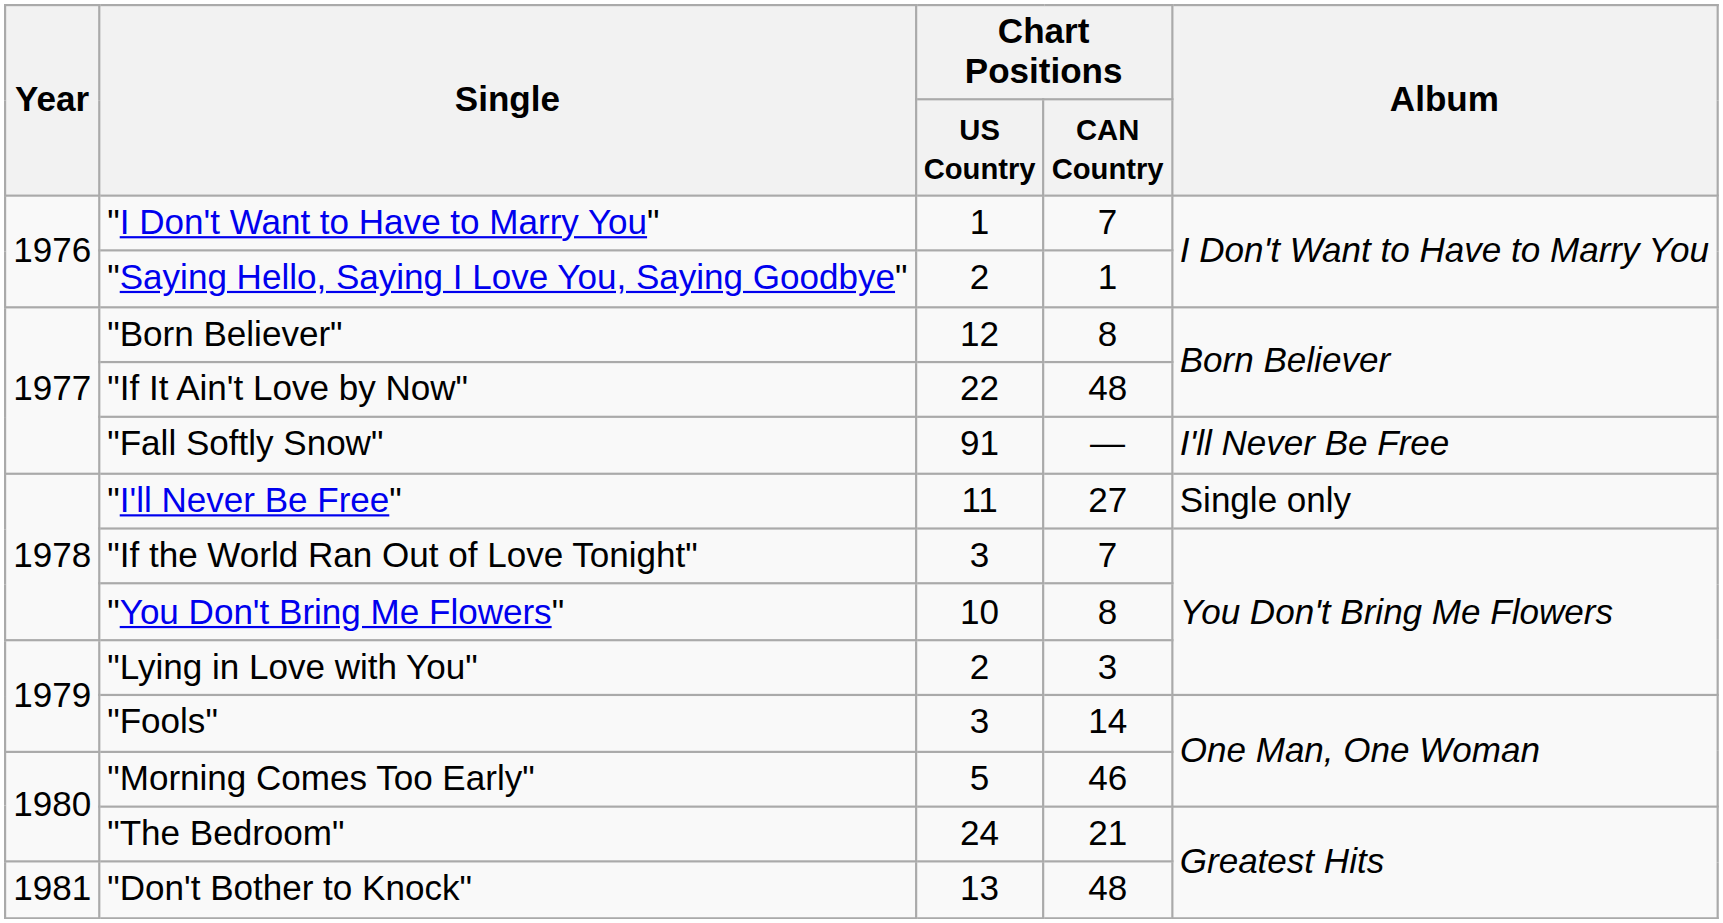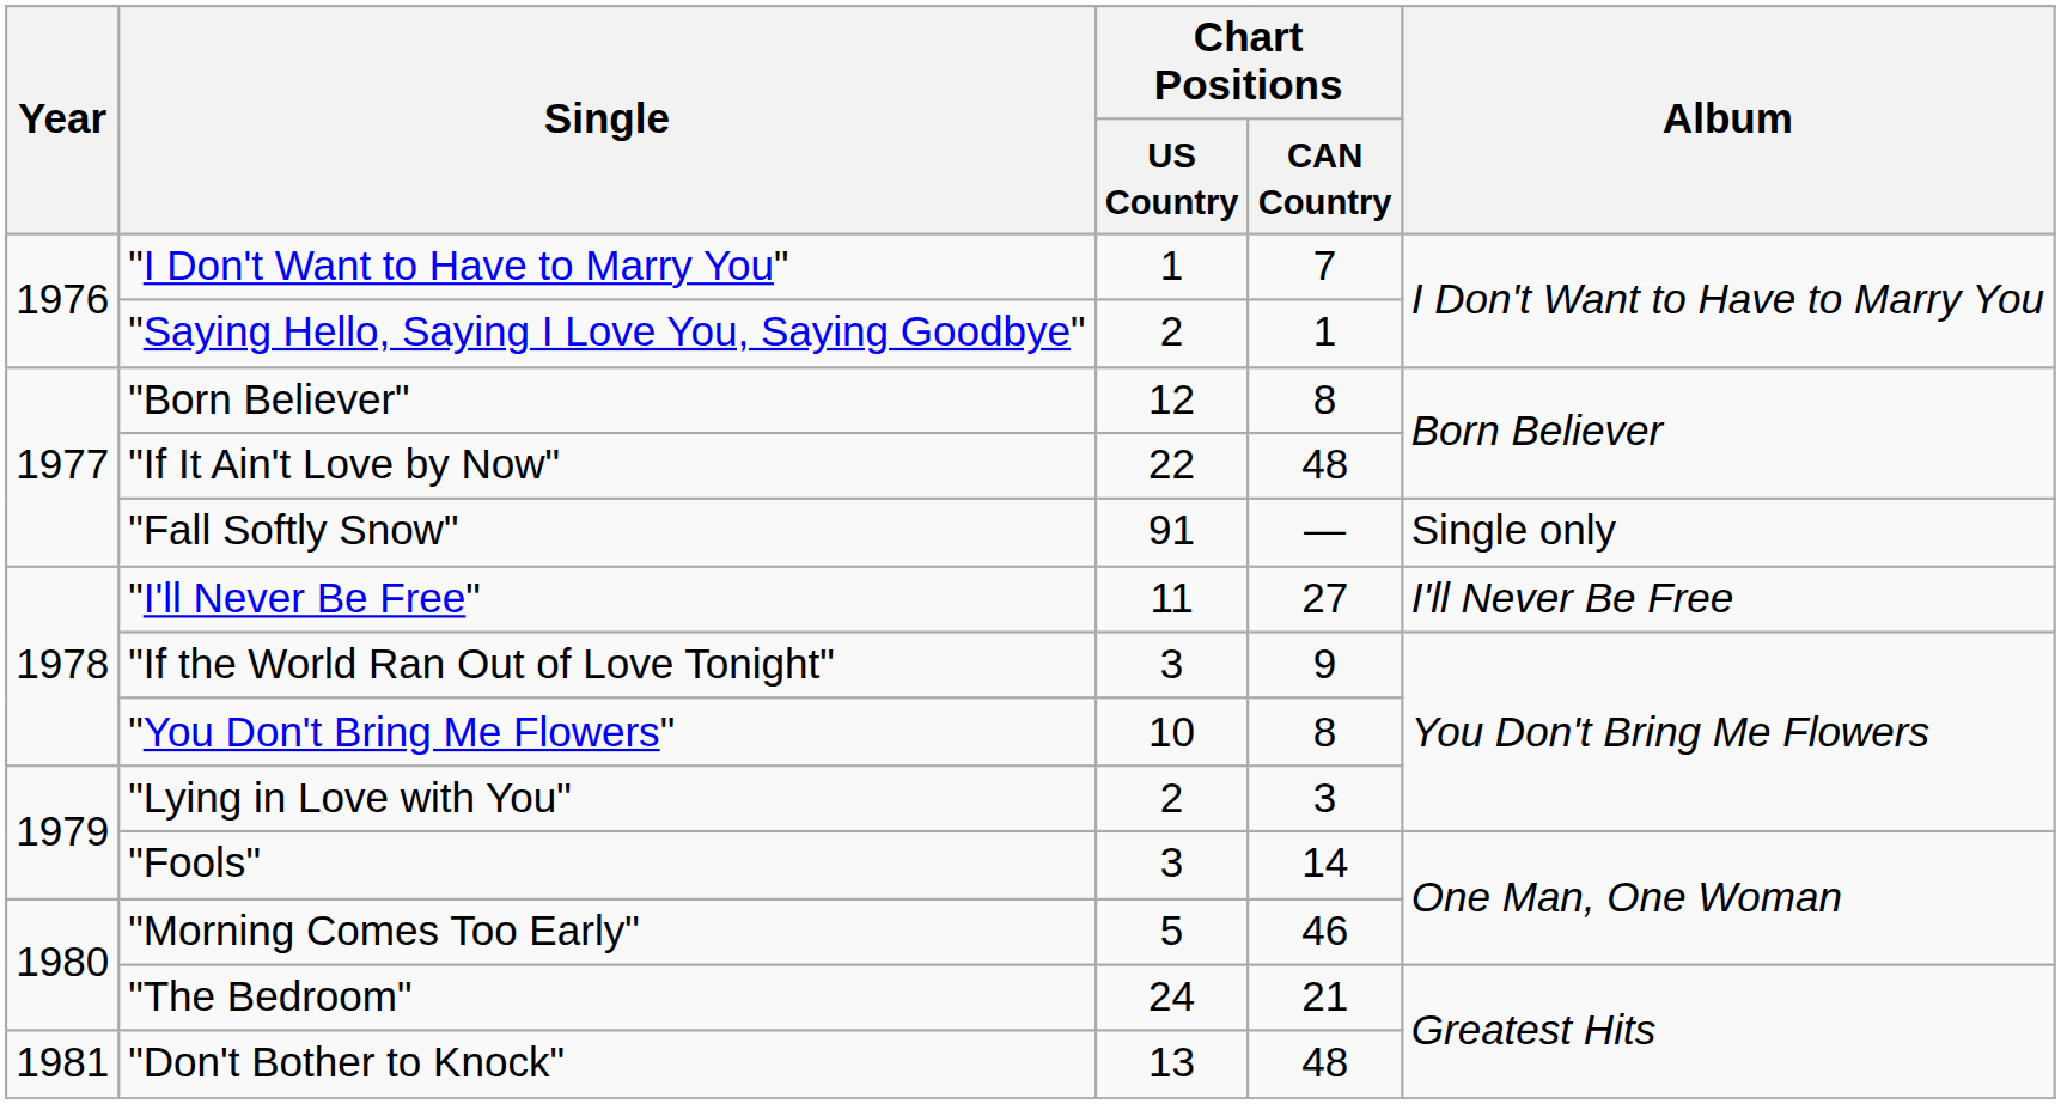 <table class="wikitable">
 <tr>
 <th rowspan="2">Year</th>
 <th rowspan="2">Single</th>
 <th colspan="2">Chart Positions</th>
 <th rowspan="2">Album</th>
 </tr>
 <tr>
 <th width="50"><small>US Country</small></th>
 <th width="50"><small>CAN Country</small></th>
 </tr>
 <tr>
 <td rowspan="2">1976</td>
 <td>"<a href='#'>I Don't Want to Have to Marry You</a>"</td>
 <td align="center">1</td>
 <td align="center">7</td>
 <td rowspan="2"><em>I Don't Want to Have to Marry You</em></td>
 </tr>
 <tr>
 <td>"<a href='#'>Saying Hello, Saying I Love You, Saying Goodbye</a>"</td>
 <td align="center">2</td>
 <td align="center">1</td>
 </tr>
 <tr>
 <td rowspan="3">1977</td>
 <td>"Born Believer"</td>
 <td align="center">12</td>
 <td align="center">8</td>
 <td rowspan="2"><em>Born Believer</em></td>
 </tr>
 <tr>
 <td>"If It Ain't Love by Now"</td>
 <td align="center">22</td>
 <td align="center">48</td>
 </tr>
 <tr>
 <td>"Fall Softly Snow"</td>
 <td align="center">91</td>
 <td align="center">—</td>
-<td><em>I'll Never Be Free</em></td>
+<td>Single only</td>
 </tr>
 <tr>
 <td rowspan="3">1978</td>
 <td>"<a href='#'>I'll Never Be Free</a>"</td>
 <td align="center">11</td>
 <td align="center">27</td>
-<td>Single only</td>
+<td><em>I'll Never Be Free</em></td>
 </tr>
 <tr>
 <td>"If the World Ran Out of Love Tonight"</td>
 <td align="center">3</td>
-<td align="center">7</td>
+<td align="center">9</td>
 <td rowspan="3"><em>You Don't Bring Me Flowers</em></td>
 </tr>
 <tr>
 <td>"<a href='#'>You Don't Bring Me Flowers</a>"</td>
 <td align="center">10</td>
 <td align="center">8</td>
 </tr>
 <tr>
 <td rowspan="2">1979</td>
 <td>"Lying in Love with You"</td>
 <td align="center">2</td>
 <td align="center">3</td>
 </tr>
 <tr>
 <td>"Fools"</td>
 <td align="center">3</td>
 <td align="center">14</td>
 <td rowspan="2"><em>One Man, One Woman</em></td>
 </tr>
 <tr>
 <td rowspan="2">1980</td>
 <td>"Morning Comes Too Early"</td>
 <td align="center">5</td>
 <td align="center">46</td>
 </tr>
 <tr>
 <td>"The Bedroom"</td>
 <td align="center">24</td>
 <td align="center">21</td>
 <td rowspan="2"><em>Greatest Hits</em></td>
 </tr>
 <tr>
 <td>1981</td>
 <td>"Don't Bother to Knock"</td>
 <td align="center">13</td>
 <td align="center">48</td>
 </tr>
 </table>
